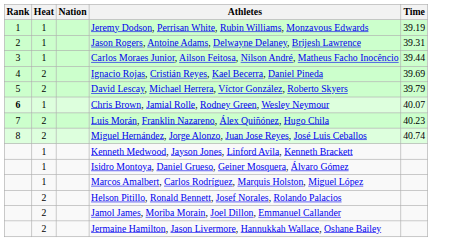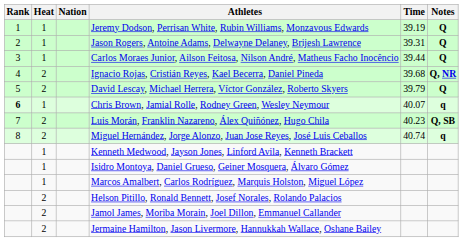 <table class="wikitable sortable" style="text-align:center">
 <tr>
 <th>Rank</th>
 <th>Heat</th>
 <th>Nation</th>
 <th>Athletes</th>
 <th>Time</th>
+<th>Notes</th>
 </tr>
 <tr bgcolor=ccffcc>
 <td>1</td>
 <td>1</td>
 <td align=left></td>
 <td align=left><a href='#'>Jeremy Dodson</a>, <a href='#'>Perrisan White</a>, <a href='#'>Rubin Williams</a>, <a href='#'>Monzavous Edwards</a></td>
 <td>39.19</td>
+<td><strong>Q</strong></td>
 </tr>
 <tr bgcolor=ccffcc>
 <td>2</td>
 <td>1</td>
 <td align=left></td>
 <td align=left><a href='#'>Jason Rogers</a>, <a href='#'>Antoine Adams</a>, <a href='#'>Delwayne Delaney</a>, <a href='#'>Brijesh Lawrence</a></td>
 <td>39.31</td>
+<td><strong>Q</strong></td>
 </tr>
 <tr bgcolor=ccffcc>
 <td>3</td>
 <td>1</td>
 <td align=left></td>
 <td align=left><a href='#'>Carlos Moraes Junior</a>, <a href='#'>Ailson Feitosa</a>, <a href='#'>Nilson André</a>, <a href='#'>Matheus Facho Inocêncio</a></td>
 <td>39.44</td>
+<td><strong>Q</strong></td>
 </tr>
 <tr bgcolor=ccffcc>
 <td>4</td>
 <td>2</td>
 <td align=left></td>
 <td align=left><a href='#'>Ignacio Rojas</a>, <a href='#'>Cristián Reyes</a>, <a href='#'>Kael Becerra</a>, <a href='#'>Daniel Pineda</a></td>
-<td>39.69</td>
+<td>39.68</td>
+<td><strong>Q, <a href='#'>NR</a></strong></td>
 </tr>
 <tr bgcolor=ccffcc>
 <td>5</td>
 <td>2</td>
 <td align=left></td>
 <td align=left><a href='#'>David Lescay</a>, <a href='#'>Michael Herrera</a>, <a href='#'>Víctor González</a>, <a href='#'>Roberto Skyers</a></td>
 <td>39.79</td>
+<td><strong>Q</strong></td>
 </tr>
 <tr bgcolor=ddffdd>
 <td><strong>6</strong></td>
 <td>1</td>
 <td align=left></td>
 <td align=left><a href='#'>Chris Brown</a>, <a href='#'>Jamial Rolle</a>, <a href='#'>Rodney Green</a>, <a href='#'>Wesley Neymour</a></td>
 <td>40.07</td>
+<td><strong>q</strong></td>
 </tr>
 <tr bgcolor=ccffcc>
 <td>7</td>
 <td>2</td>
 <td align=left></td>
 <td align=left><a href='#'>Luis Morán</a>, <a href='#'>Franklin Nazareno</a>, <a href='#'>Álex Quiñónez</a>, <a href='#'>Hugo Chila</a></td>
 <td>40.23</td>
+<td><strong>Q, SB</strong></td>
 </tr>
 <tr bgcolor=ddffdd>
 <td>8</td>
 <td>2</td>
 <td align=left></td>
 <td align=left><a href='#'>Miguel Hernández</a>, <a href='#'>Jorge Alonzo</a>, <a href='#'>Juan Jose Reyes</a>, <a href='#'>José Luis Ceballos</a></td>
 <td>40.74</td>
+<td><strong>q</strong></td>
 </tr>
 <tr>
 <td></td>
 <td>1</td>
 <td align=left></td>
 <td align=left><a href='#'>Kenneth Medwood</a>, <a href='#'>Jayson Jones</a>, <a href='#'>Linford Avila</a>, <a href='#'>Kenneth Brackett</a></td>
 <td><strong></strong></td>
+<td></td>
 </tr>
 <tr>
 <td></td>
 <td>1</td>
 <td align=left></td>
 <td align=left><a href='#'>Isidro Montoya</a>, <a href='#'>Daniel Grueso</a>, <a href='#'>Geiner Mosquera</a>, <a href='#'>Álvaro Gómez</a></td>
 <td><strong></strong></td>
+<td></td>
 </tr>
 <tr>
 <td></td>
 <td>1</td>
 <td align=left></td>
 <td align=left><a href='#'>Marcos Amalbert</a>, <a href='#'>Carlos Rodríguez</a>, <a href='#'>Marquis Holston</a>, <a href='#'>Miguel López</a></td>
 <td><strong></strong></td>
+<td></td>
 </tr>
 <tr>
 <td></td>
 <td>2</td>
 <td align=left></td>
 <td align=left><a href='#'>Helson Pitillo</a>, <a href='#'>Ronald Bennett</a>, <a href='#'>Josef Norales</a>, <a href='#'>Rolando Palacios</a></td>
 <td><strong></strong></td>
+<td></td>
 </tr>
 <tr>
 <td></td>
 <td>2</td>
 <td align=left></td>
 <td align=left><a href='#'>Jamol James</a>, <a href='#'>Moriba Morain</a>, <a href='#'>Joel Dillon</a>, <a href='#'>Emmanuel Callander</a></td>
 <td><strong></strong></td>
+<td></td>
 </tr>
 <tr>
 <td></td>
 <td>2</td>
 <td align=left></td>
 <td align=left><a href='#'>Jermaine Hamilton</a>, <a href='#'>Jason Livermore</a>, <a href='#'>Hannukkah Wallace</a>, <a href='#'>Oshane Bailey</a></td>
 <td><strong></strong></td>
+<td></td>
 </tr>
 </table>
